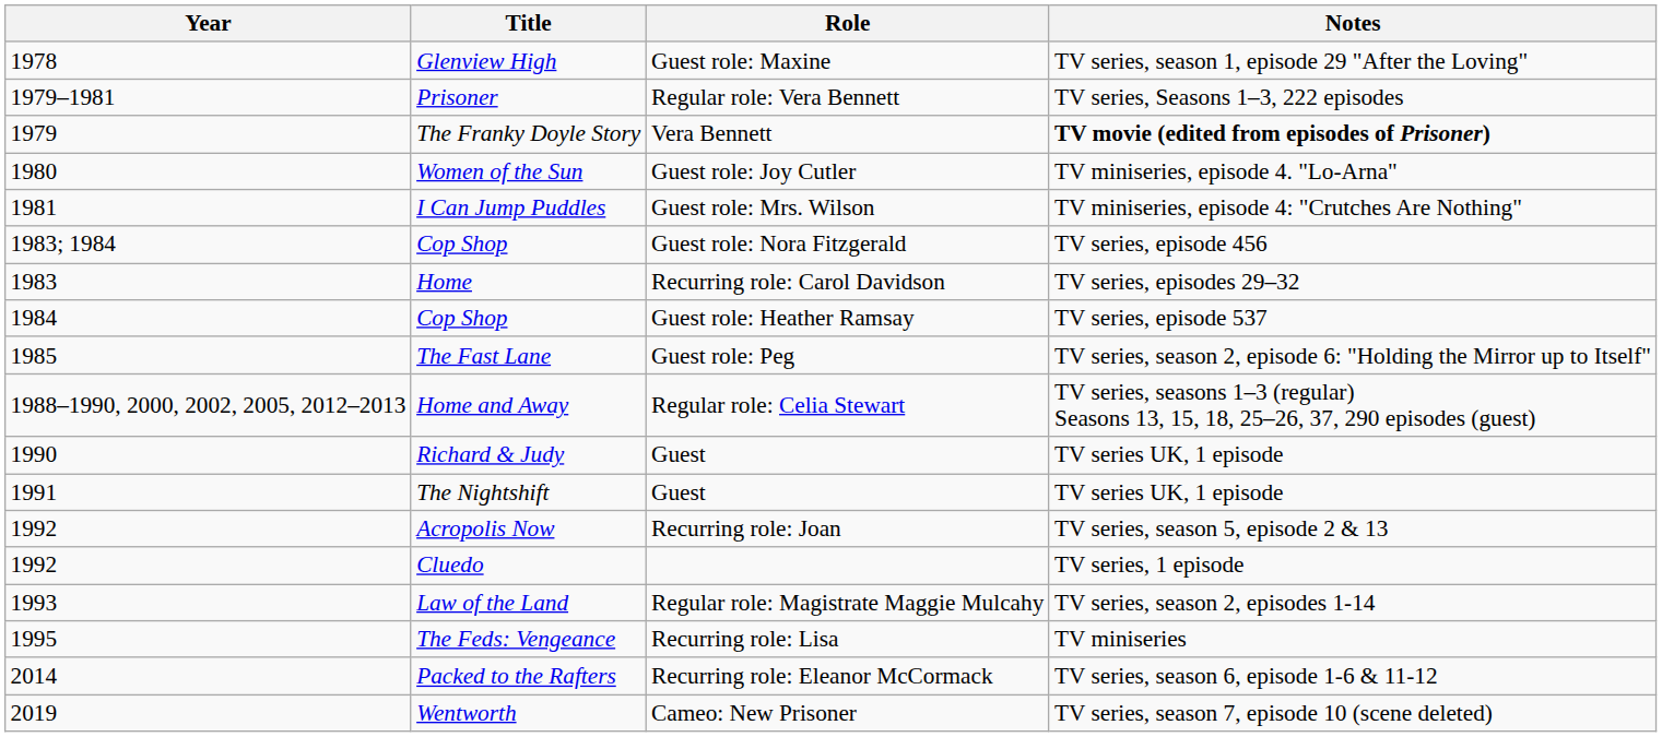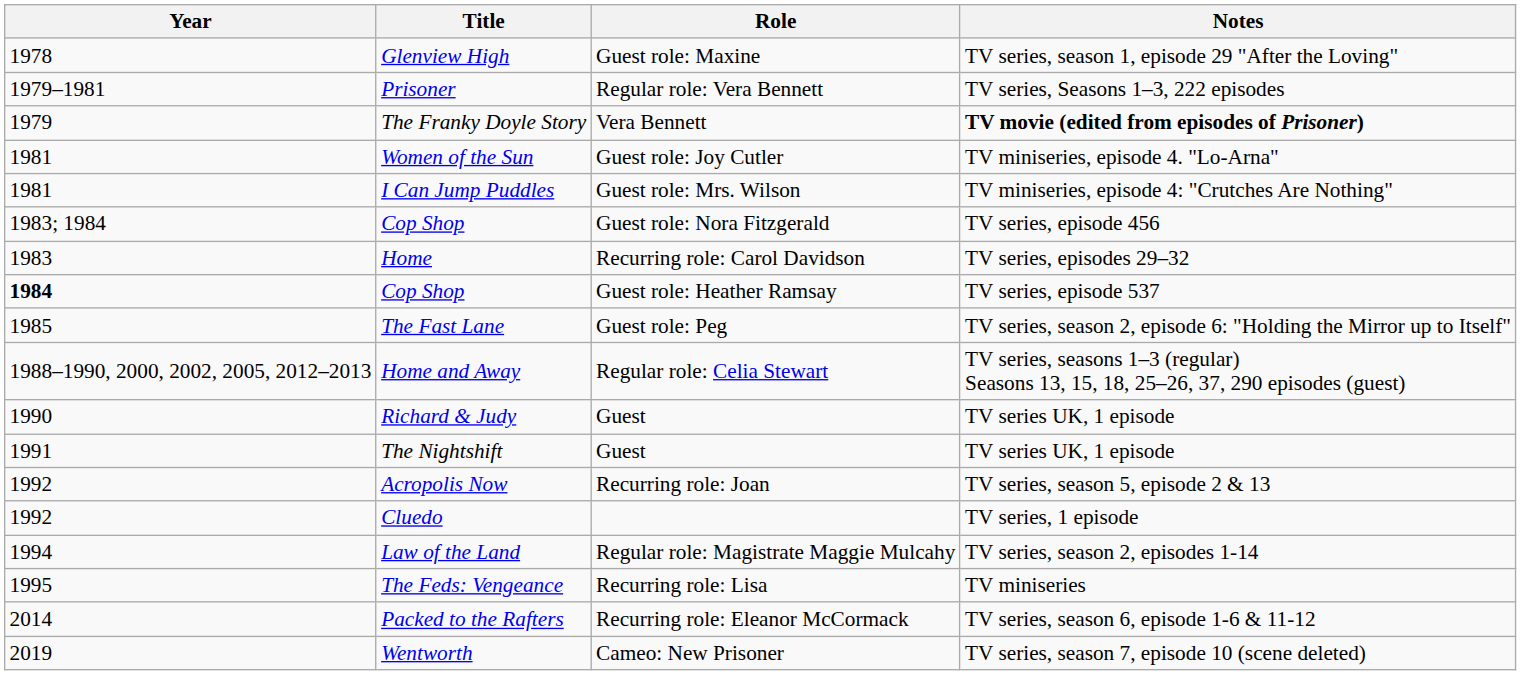 <table class="wikitable">
 <tr>
 <th>Year</th>
 <th>Title</th>
 <th>Role</th>
 <th>Notes</th>
 </tr>
 <tr>
 <td>1978</td>
 <td><em><a href='#'>Glenview High</a></em></td>
 <td>Guest role: Maxine</td>
 <td>TV series, season 1, episode 29  "After the Loving"</td>
 </tr>
 <tr>
 <td>1979–1981</td>
 <td><em><a href='#'>Prisoner</a></em></td>
 <td>Regular role: Vera Bennett</td>
 <td>TV series, Seasons 1–3, 222 episodes</td>
 </tr>
 <tr>
 <td>1979</td>
 <td><em>The Franky Doyle Story</em></td>
 <td>Vera Bennett</td>
 <td><strong>TV movie (edited from episodes of <em>Prisoner</em>)</strong></td>
 </tr>
 <tr>
-<td>1980</td>
+<td>1981</td>
 <td><em><a href='#'>Women of the Sun</a></em></td>
 <td>Guest role: Joy Cutler</td>
 <td>TV miniseries, episode 4. "Lo-Arna"</td>
 </tr>
 <tr>
 <td>1981</td>
 <td><em><a href='#'>I Can Jump Puddles</a> </em></td>
 <td>Guest role: Mrs. Wilson</td>
 <td>TV miniseries, episode 4: "Crutches Are Nothing"</td>
 </tr>
 <tr>
 <td>1983; 1984</td>
 <td><em><a href='#'>Cop Shop</a></em></td>
 <td>Guest role: Nora Fitzgerald</td>
 <td>TV series, episode 456</td>
 </tr>
 <tr>
 <td>1983</td>
 <td><em><a href='#'>Home</a></em></td>
 <td>Recurring role: Carol Davidson</td>
 <td>TV series, episodes 29–32</td>
 </tr>
 <tr>
-<td>1984</td>
+<td><strong>1984</strong></td>
 <td><em><a href='#'>Cop Shop</a></em></td>
 <td>Guest role: Heather Ramsay</td>
 <td>TV series, episode 537</td>
 </tr>
 <tr>
 <td>1985</td>
 <td><em><a href='#'>The Fast Lane</a></em></td>
 <td>Guest role: Peg</td>
 <td>TV series, season 2, episode 6: "Holding the Mirror up to Itself"</td>
 </tr>
 <tr>
 <td>1988–1990, 2000, 2002, 2005, 2012–2013</td>
 <td><em><a href='#'>Home and Away</a></em></td>
 <td>Regular role: <a href='#'>Celia Stewart</a></td>
 <td>TV series, seasons 1–3 (regular) <br> Seasons 13, 15, 18, 25–26, 37, 290 episodes (guest)</td>
 </tr>
 <tr>
 <td>1990</td>
 <td><em><a href='#'>Richard & Judy</a></em></td>
 <td>Guest</td>
 <td>TV series UK, 1 episode</td>
 </tr>
 <tr>
 <td>1991</td>
 <td><em>The Nightshift</em></td>
 <td>Guest</td>
 <td>TV series UK, 1 episode</td>
 </tr>
 <tr>
 <td>1992</td>
 <td><em><a href='#'>Acropolis Now</a></em></td>
 <td>Recurring role: Joan</td>
 <td>TV series, season 5, episode 2 & 13</td>
 </tr>
 <tr>
 <td>1992</td>
 <td><em><a href='#'>Cluedo</a></em></td>
 <td></td>
 <td>TV series, 1 episode</td>
 </tr>
 <tr>
-<td>1993</td>
+<td>1994</td>
 <td><em><a href='#'>Law of the Land</a></em></td>
 <td>Regular role: Magistrate Maggie Mulcahy</td>
 <td>TV series, season 2, episodes 1-14</td>
 </tr>
 <tr>
 <td>1995</td>
 <td><em><a href='#'>The Feds: Vengeance</a></em></td>
 <td>Recurring role: Lisa</td>
 <td>TV miniseries</td>
 </tr>
 <tr>
 <td>2014</td>
 <td><em><a href='#'>Packed to the Rafters</a></em></td>
 <td>Recurring role: Eleanor McCormack</td>
 <td>TV series, season 6, episode 1-6 & 11-12</td>
 </tr>
 <tr>
 <td>2019</td>
 <td><em><a href='#'>Wentworth</a></em></td>
 <td>Cameo: New Prisoner</td>
 <td>TV series, season 7, episode 10 (scene deleted)</td>
 </tr>
 </table>
